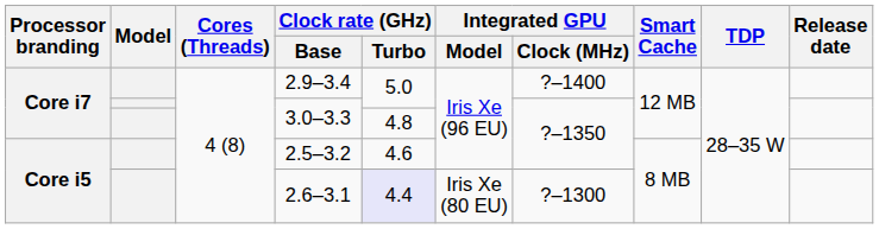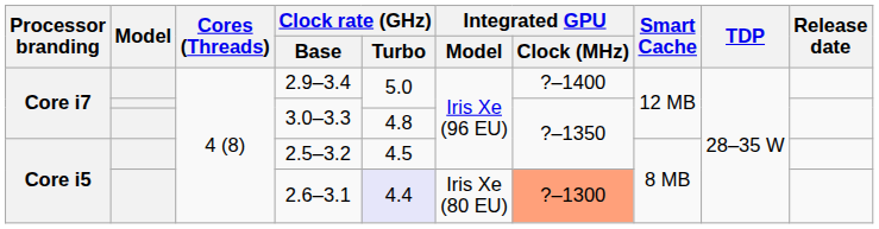 <table class="wikitable sortable nowrap" style="text-align: center;">
 <tr>
 <th class="unsortable" rowspan="2">Processor<br>branding</th>
 <th rowspan="2">Model</th>
 <th class="unsortable" rowspan="2"><a href='#'>Cores</a><br>(<a href='#'>Threads</a>)</th>
 <th colspan="2"><a href='#'>Clock rate</a> (GHz)</th>
 <th colspan="2">Integrated <a href='#'>GPU</a></th>
 <th class="unsortable" rowspan="2"><a href='#'>Smart<br>Cache</a></th>
 <th rowspan="2"><a href='#'>TDP</a></th>
 <th rowspan="2">Release<br>date</th>
 </tr>
 <tr>
 <th class="unsortable">Base</th>
 <th class="unsortable">Turbo</th>
 <th class="unsortable">Model</th>
 <th class="unsortable">Clock (MHz)</th>
 </tr>
 <tr>
 <th rowspan=3>Core i7</th>
 <th style="text-align:left;" data-sort-value="sku5"></th>
 <td rowspan=5>4 (8)</td>
 <td>2.9–3.4</td>
 <td rowspan=2>5.0</td>
 <td rowspan=4><a href='#'>Iris Xe</a><br>(96 EU)</td>
 <td>?–1400</td>
 <td rowspan=3>12 MB</td>
 <td rowspan=5>28–35 W</td>
 <td></td>
 </tr>
 <tr>
 <th style="text-align:left;" data-sort-value="sku4"></th>
 <td rowspan=2>3.0–3.3</td>
 <td rowspan=3>?–1350</td>
 <td rowspan=2></td>
 </tr>
 <tr>
 <th style="text-align:left;" data-sort-value="sku3"></th>
 <td>4.8</td>
 </tr>
 <tr>
 <th rowspan=2>Core i5</th>
 <th style="text-align:left;" data-sort-value="sku2"></th>
 <td>2.5–3.2</td>
-<td>4.6</td>
+<td>4.5</td>
 <td rowspan=2>8 MB</td>
 <td></td>
 </tr>
 <tr>
 <th style="text-align:left;" data-sort-value="sku1"></th>
 <td>2.6–3.1</td>
 <td style="background: lavender;">4.4</td>
 <td>Iris Xe<br>(80 EU)</td>
-<td>?–1300</td>
+<td style="background: lightsalmon;">?–1300</td>
 <td></td>
 </tr>
 </table>
